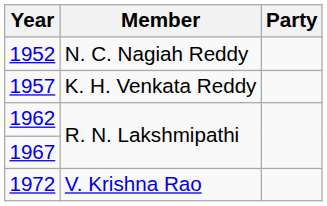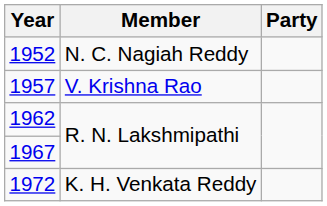 <table class="wikitable">
 <tr>
 <th>Year</th>
 <th>Member</th>
 <th colspan="2">Party</th>
 </tr>
 <tr>
 <td><a href='#'>1952</a></td>
 <td>N. C. Nagiah Reddy</td>
 <td></td>
 </tr>
 <tr>
 <td><a href='#'>1957</a></td>
-<td>K. H. Venkata Reddy</td>
+<td><a href='#'>V. Krishna Rao</a></td>
 <td></td>
 </tr>
 <tr>
 <td><a href='#'>1962</a></td>
 <td rowspan="2">R. N. Lakshmipathi</td>
 </tr>
 <tr>
 <td><a href='#'>1967</a></td>
 </tr>
 <tr>
 <td><a href='#'>1972</a></td>
-<td><a href='#'>V. Krishna Rao</a></td>
+<td>K. H. Venkata Reddy</td>
 <td></td>
 </tr>
 </table>
